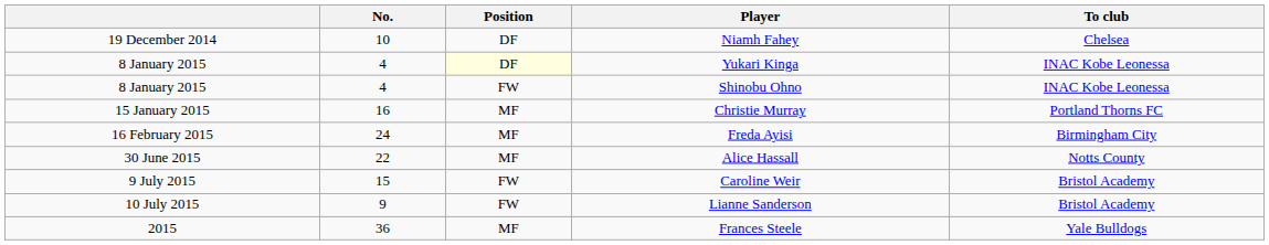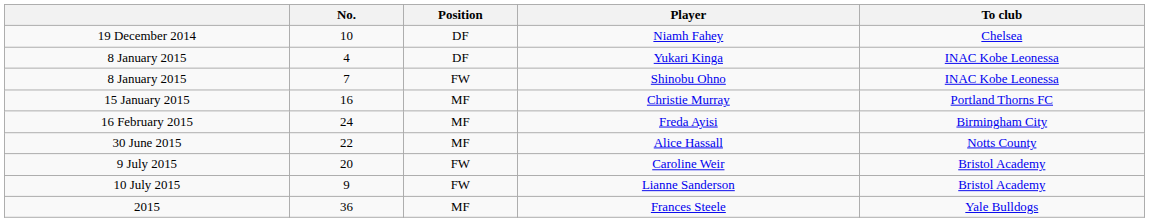 <table class="wikitable sortable" style="width:95%; text-align:center; font-size:85%; text-align:center;">
 <tr>
 <th width="25%"></th>
 <th width="10%">No.</th>
 <th width="10%">Position</th>
 <th>Player</th>
 <th width="25%">To club</th>
 </tr>
 <tr>
 <td>19 December 2014</td>
 <td>10</td>
 <td>DF</td>
 <td> <a href='#'>Niamh Fahey</a></td>
 <td><em></em> <a href='#'>Chelsea</a></td>
 </tr>
 <tr>
 <td>8 January 2015</td>
 <td>4</td>
-<td style="background: lightyellow;">DF</td>
+<td>DF</td>
 <td><em></em> <a href='#'>Yukari Kinga</a></td>
 <td><em></em> <a href='#'>INAC Kobe Leonessa</a></td>
 </tr>
 <tr>
 <td>8 January 2015</td>
-<td>4</td>
+<td>7</td>
 <td>FW</td>
 <td><em></em> <a href='#'>Shinobu Ohno</a></td>
 <td><em></em> <a href='#'>INAC Kobe Leonessa</a></td>
 </tr>
 <tr>
 <td>15 January 2015</td>
 <td>16</td>
 <td>MF</td>
 <td> <a href='#'>Christie Murray</a></td>
 <td> <a href='#'>Portland Thorns FC</a></td>
 </tr>
 <tr>
 <td>16 February 2015</td>
 <td>24</td>
 <td>MF</td>
 <td><a href='#'>Freda Ayisi</a></td>
 <td><em></em> <a href='#'>Birmingham City</a></td>
 </tr>
 <tr>
 <td>30 June 2015</td>
 <td>22</td>
 <td>MF</td>
 <td> <a href='#'>Alice Hassall</a></td>
 <td><em></em> <a href='#'>Notts County</a></td>
 </tr>
 <tr>
 <td>9 July 2015</td>
-<td>15</td>
+<td>20</td>
 <td>FW</td>
 <td> <a href='#'>Caroline Weir</a></td>
 <td> <a href='#'>Bristol Academy</a></td>
 </tr>
 <tr>
 <td>10 July 2015</td>
 <td>9</td>
 <td>FW</td>
 <td> <a href='#'>Lianne Sanderson</a></td>
 <td> <a href='#'>Bristol Academy</a></td>
 </tr>
 <tr>
 <td>2015</td>
 <td>36</td>
 <td>MF</td>
 <td> <a href='#'>Frances Steele</a></td>
 <td> <a href='#'>Yale Bulldogs</a></td>
 </tr>
 </table>
